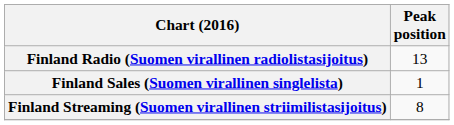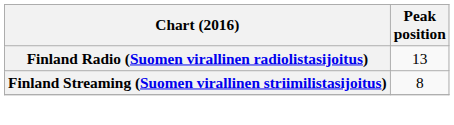 <table class="wikitable sortable plainrowheaders" style="text-align:center">
 <tr>
 <th scope="col">Chart (2016)</th>
 <th scope="col">Peak<br>position</th>
 </tr>
 <tr>
 <th scope="row">Finland Radio (<a href='#'>Suomen virallinen radiolistasijoitus</a>)</th>
 <td>13</td>
 </tr>
 <tr>
-<th scope="row">Finland Sales (<a href='#'>Suomen virallinen singlelista</a>)</th>
-<td>1</td>
-</tr>
-<tr>
 <th scope="row">Finland Streaming (<a href='#'>Suomen virallinen striimilistasijoitus</a>)</th>
 <td>8</td>
 </tr>
 <tr>
 </tr>
 </table>
